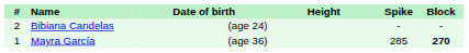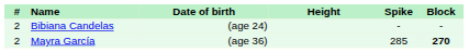 <table border=0 cellpadding=2 cellspacing=0  |- bgcolor=#FFECCE style="text-align:center; font-size:90%;" width=100%>
 <tr bgcolor=#BBF0C9>
 <th width=5%>#</th>
 <th width=22% align=left>Name</th>
 <th width=26%>Date of birth</th>
 <th width=22%>Height</th>
 <th width=8%>Spike</th>
 <th width=9%>Block</th>
 </tr>
 <tr bgcolor=#E7FAEC>
 <td>2</td>
 <td align=left><a href='#'>Bibiana Candelas</a></td>
 <td align=right> (age 24)</td>
 <td></td>
 <td>-</td>
 <td>-</td>
 </tr>
 <tr bgcolor=#E7FAEC>
-<td>1</td>
+<td>2</td>
 <td align=left><a href='#'>Mayra García</a></td>
 <td align=right> (age 36)</td>
 <td></td>
 <td>285</td>
 <td><strong>270</strong></td>
 </tr>
 </table>
